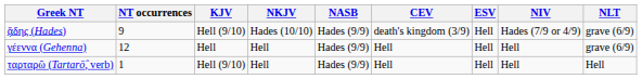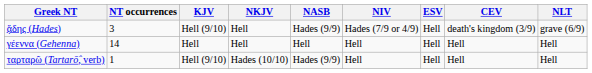 <table class="wikitable">
 <tr>
 <th><a href='#'>Greek NT</a></th>
 <th><a href='#'>NT</a> occurrences</th>
 <th><a href='#'>KJV</a></th>
 <th><a href='#'>NKJV</a></th>
 <th><a href='#'>NASB</a></th>
+<th><a href='#'>NIV</a></th>
+<th><a href='#'>ESV</a></th>
 <th><a href='#'>CEV</a></th>
-<th><a href='#'>ESV</a></th>
-<th><a href='#'>NIV</a></th>
 <th><a href='#'>NLT</a></th>
 </tr>
 <tr>
 <td><a href='#'>ᾅδης (<em>Hades</em>)</a></td>
-<td>9</td>
+<td>3</td>
 <td>Hell (9/10)</td>
-<td>Hades (10/10)</td>
+<td>Hell</td>
 <td>Hades (9/9)</td>
+<td>Hades (7/9 or 4/9)</td>
+<td>Hell</td>
 <td>death's kingdom (3/9)</td>
-<td>Hell</td>
-<td>Hades (7/9 or 4/9)</td>
 <td>grave (6/9)</td>
 </tr>
 <tr>
 <td><a href='#'>γέεννα (<em>Gehenna</em>)</a></td>
-<td>12</td>
-<td>Hell</td>
-<td>Hell</td>
-<td>Hades (9/9)</td>
+<td>14</td>
 <td>Hell</td>
 <td>Hell</td>
 <td>Hell</td>
-<td>grave (6/9)</td>
+<td>Hell</td>
+<td>Hell</td>
+<td>Hell</td>
+<td>Hell</td>
 </tr>
 <tr>
 <td><a href='#'>ταρταρῶ (<em>Tartarō̂</em>, verb)</a></td>
 <td>1</td>
 <td>Hell (9/10)</td>
-<td>Hell</td>
+<td>Hades (10/10)</td>
 <td>Hades (9/9)</td>
 <td>Hell</td>
 <td>Hell</td>
 <td>Hell</td>
 <td>Hell</td>
 </tr>
 </table>
